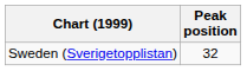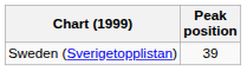 <table class="wikitable">
 <tr>
 <th>Chart (1999)</th>
 <th>Peak<br>position</th>
 </tr>
 <tr>
 <td>Sweden (<a href='#'>Sverigetopplistan</a>)</td>
-<td align="center">32</td>
+<td align="center">39</td>
 </tr>
 </table>
